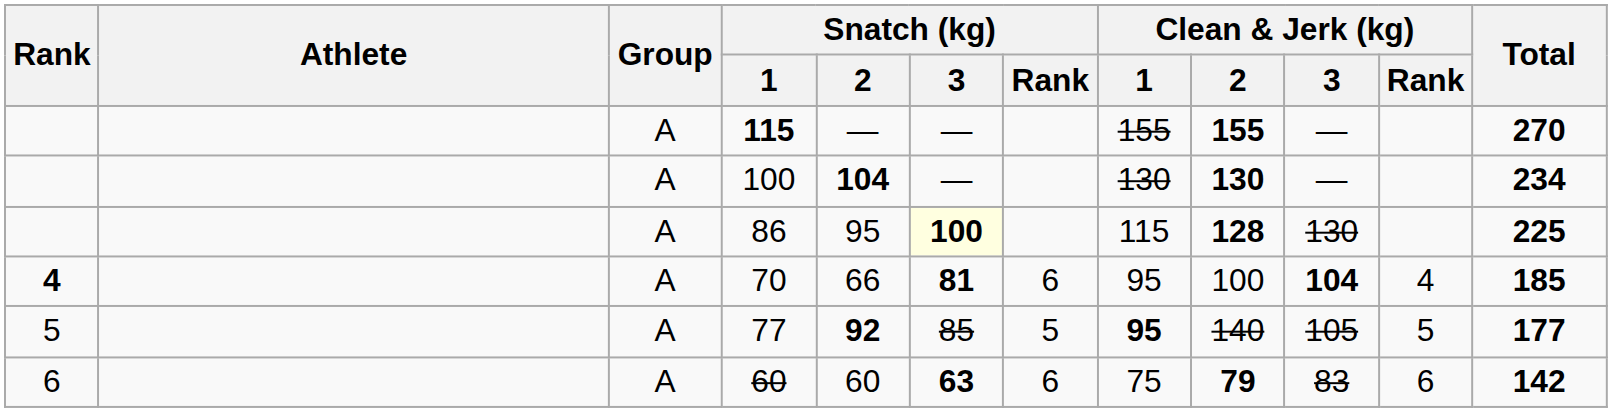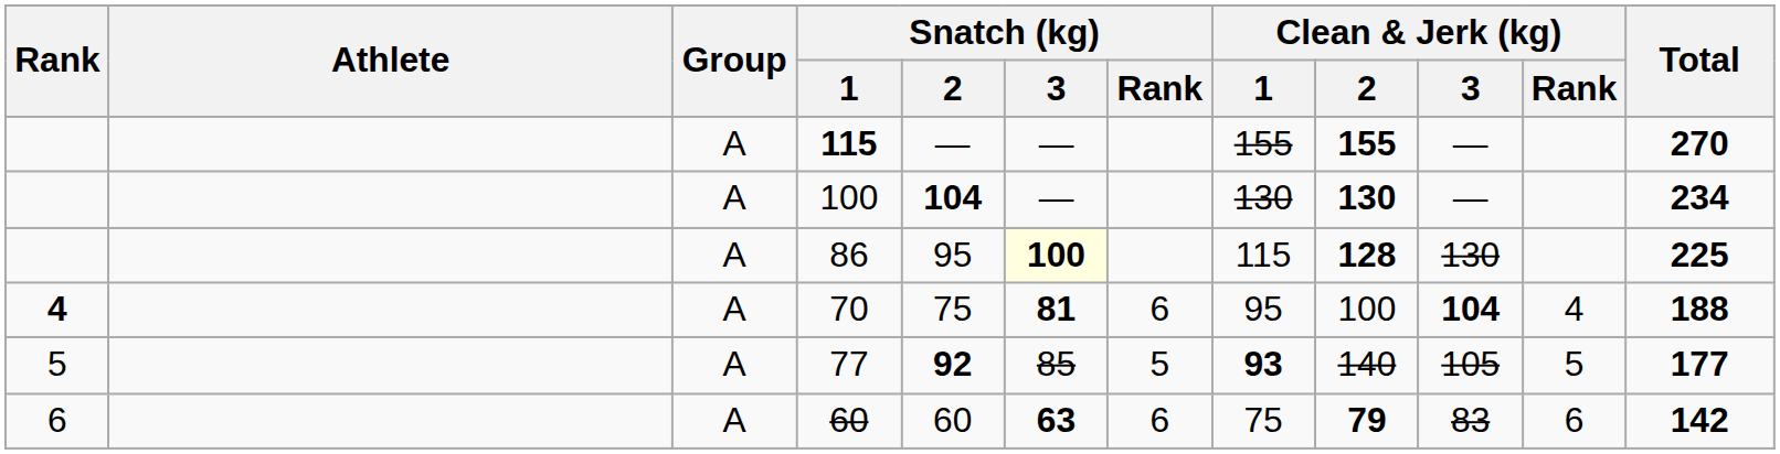 <table class = "wikitable" style="text-align:center;">
 <tr>
 <th rowspan=2 width=40>Rank</th>
 <th rowspan=2 width=250>Athlete</th>
 <th rowspan=2 width=50>Group</th>
 <th colspan=4>Snatch (kg)</th>
 <th colspan=4>Clean & Jerk (kg)</th>
 <th rowspan=2 width=60>Total</th>
 </tr>
 <tr>
 <th width=40>1</th>
 <th width=40>2</th>
 <th width=40>3</th>
 <th width=40>Rank</th>
 <th width=40>1</th>
 <th width=40>2</th>
 <th width=40>3</th>
 <th width=40>Rank</th>
 </tr>
 <tr>
 <td></td>
 <td align=left></td>
 <td>A</td>
 <td><strong>115</strong></td>
 <td>—</td>
 <td>—</td>
 <td></td>
 <td><s>155</s></td>
 <td><strong>155</strong></td>
 <td>—</td>
 <td></td>
 <td><strong>270</strong></td>
 </tr>
 <tr>
 <td></td>
 <td align=left></td>
 <td>A</td>
 <td>100</td>
 <td><strong>104</strong></td>
 <td>—</td>
 <td></td>
 <td><s>130</s></td>
 <td><strong>130</strong></td>
 <td>—</td>
 <td></td>
 <td><strong>234</strong></td>
 </tr>
 <tr>
 <td></td>
 <td align=left></td>
 <td>A</td>
 <td>86</td>
 <td>95</td>
 <td style="background: lightyellow;"><strong>100</strong></td>
 <td></td>
 <td>115</td>
 <td><strong>128</strong></td>
 <td><s>130</s></td>
 <td></td>
 <td><strong>225</strong></td>
 </tr>
 <tr>
 <td><strong>4</strong></td>
 <td align=left></td>
 <td>A</td>
 <td>70</td>
-<td>66</td>
+<td>75</td>
 <td><strong>81</strong></td>
 <td>6</td>
 <td>95</td>
 <td>100</td>
 <td><strong>104</strong></td>
 <td>4</td>
-<td><strong>185</strong></td>
+<td><strong>188</strong></td>
 </tr>
 <tr>
 <td>5</td>
 <td align=left></td>
 <td>A</td>
 <td>77</td>
 <td><strong>92</strong></td>
 <td><s>85</s></td>
 <td>5</td>
-<td><strong>95</strong></td>
+<td><strong>93</strong></td>
 <td><s>140</s></td>
 <td><s>105</s></td>
 <td>5</td>
 <td><strong>177</strong></td>
 </tr>
 <tr>
 <td>6</td>
 <td align=left></td>
 <td>A</td>
 <td><s>60</s></td>
 <td>60</td>
 <td><strong>63</strong></td>
 <td>6</td>
 <td>75</td>
 <td><strong>79</strong></td>
 <td><s>83</s></td>
 <td>6</td>
 <td><strong>142</strong></td>
 </tr>
 </table>
